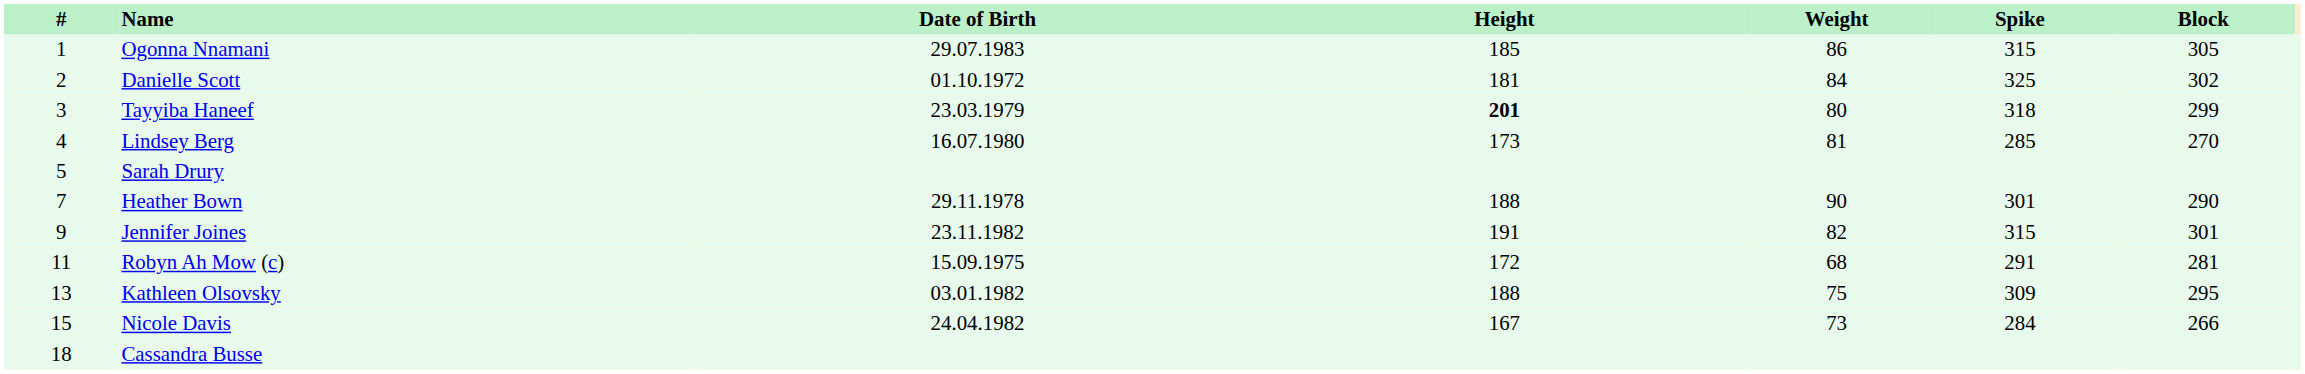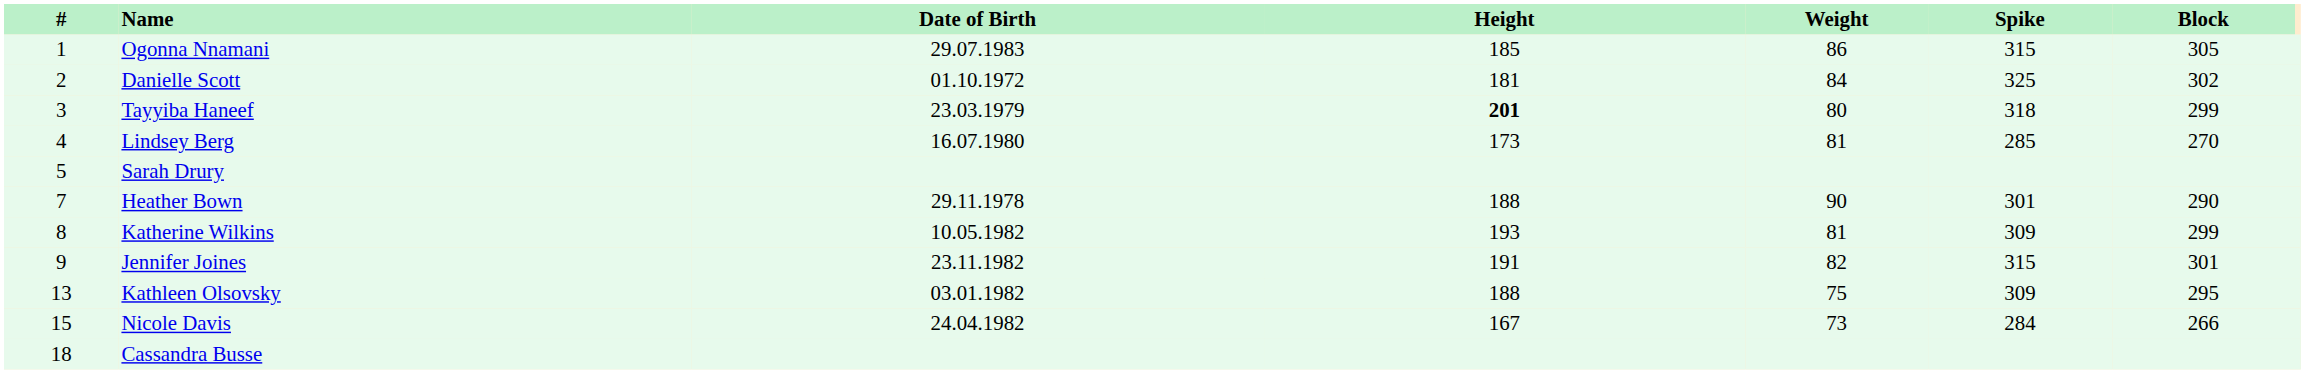 <table border=0 cellpadding=2 cellspacing=0  |- bgcolor=#FFECCE style="text-align:center; font-size:90%;" width=100%>
 <tr bgcolor=#BBF0C9>
 <th width=5%>#</th>
 <th width=25% align=left>Name</th>
 <th width=25%>Date of Birth</th>
 <th width=21%>Height</th>
 <th width=8%>Weight</th>
 <th width=8%>Spike</th>
 <th width=8%>Block</th>
 </tr>
 <tr bgcolor=#E7FAEC>
 <td>1</td>
 <td align=left><a href='#'>Ogonna Nnamani</a></td>
 <td>29.07.1983</td>
 <td>185</td>
 <td>86</td>
 <td>315</td>
 <td>305</td>
 <td></td>
 </tr>
 <tr bgcolor=#E7FAEC>
 <td>2</td>
 <td align=left><a href='#'>Danielle Scott</a></td>
 <td>01.10.1972</td>
 <td>181</td>
 <td>84</td>
 <td>325</td>
 <td>302</td>
 <td></td>
 </tr>
 <tr bgcolor=#E7FAEC>
 <td>3</td>
 <td align=left><a href='#'>Tayyiba Haneef</a></td>
 <td>23.03.1979</td>
 <td><strong>201</strong></td>
 <td>80</td>
 <td>318</td>
 <td>299</td>
 <td></td>
 </tr>
 <tr bgcolor=#E7FAEC>
 <td>4</td>
 <td align=left><a href='#'>Lindsey Berg</a></td>
 <td>16.07.1980</td>
 <td>173</td>
 <td>81</td>
 <td>285</td>
 <td>270</td>
 <td></td>
 </tr>
 <tr bgcolor=#E7FAEC>
 <td>5</td>
 <td align=left><a href='#'>Sarah Drury</a></td>
 <td></td>
 <td></td>
 <td></td>
 <td></td>
 <td></td>
 <td></td>
 </tr>
 <tr bgcolor=#E7FAEC>
 <td>7</td>
 <td align=left><a href='#'>Heather Bown</a></td>
 <td>29.11.1978</td>
 <td>188</td>
 <td>90</td>
 <td>301</td>
 <td>290</td>
 <td></td>
 </tr>
 <tr bgcolor=#E7FAEC>
+<td>8</td>
+<td align=left><a href='#'>Katherine Wilkins</a></td>
+<td>10.05.1982</td>
+<td>193</td>
+<td>81</td>
+<td>309</td>
+<td>299</td>
+<td></td>
+</tr>
+<tr bgcolor=#E7FAEC>
 <td>9</td>
 <td align=left><a href='#'>Jennifer Joines</a></td>
 <td>23.11.1982</td>
 <td>191</td>
 <td>82</td>
 <td>315</td>
 <td>301</td>
-<td></td>
-</tr>
-<tr bgcolor=#E7FAEC>
-<td>11</td>
-<td align=left><a href='#'>Robyn Ah Mow</a> (<a href='#'>c</a>)</td>
-<td>15.09.1975</td>
-<td>172</td>
-<td>68</td>
-<td>291</td>
-<td>281</td>
 <td></td>
 </tr>
 <tr bgcolor=#E7FAEC>
 <td>13</td>
 <td align=left><a href='#'>Kathleen Olsovsky</a></td>
 <td>03.01.1982</td>
 <td>188</td>
 <td>75</td>
 <td>309</td>
 <td>295</td>
 <td></td>
 </tr>
 <tr bgcolor=#E7FAEC>
 <td>15</td>
 <td align=left><a href='#'>Nicole Davis</a></td>
 <td>24.04.1982</td>
 <td>167</td>
 <td>73</td>
 <td>284</td>
 <td>266</td>
 <td></td>
 </tr>
 <tr bgcolor=#E7FAEC>
 <td>18</td>
 <td align=left><a href='#'>Cassandra Busse</a></td>
 <td></td>
 <td></td>
 <td></td>
 <td></td>
 <td></td>
 <td></td>
 </tr>
 </table>
